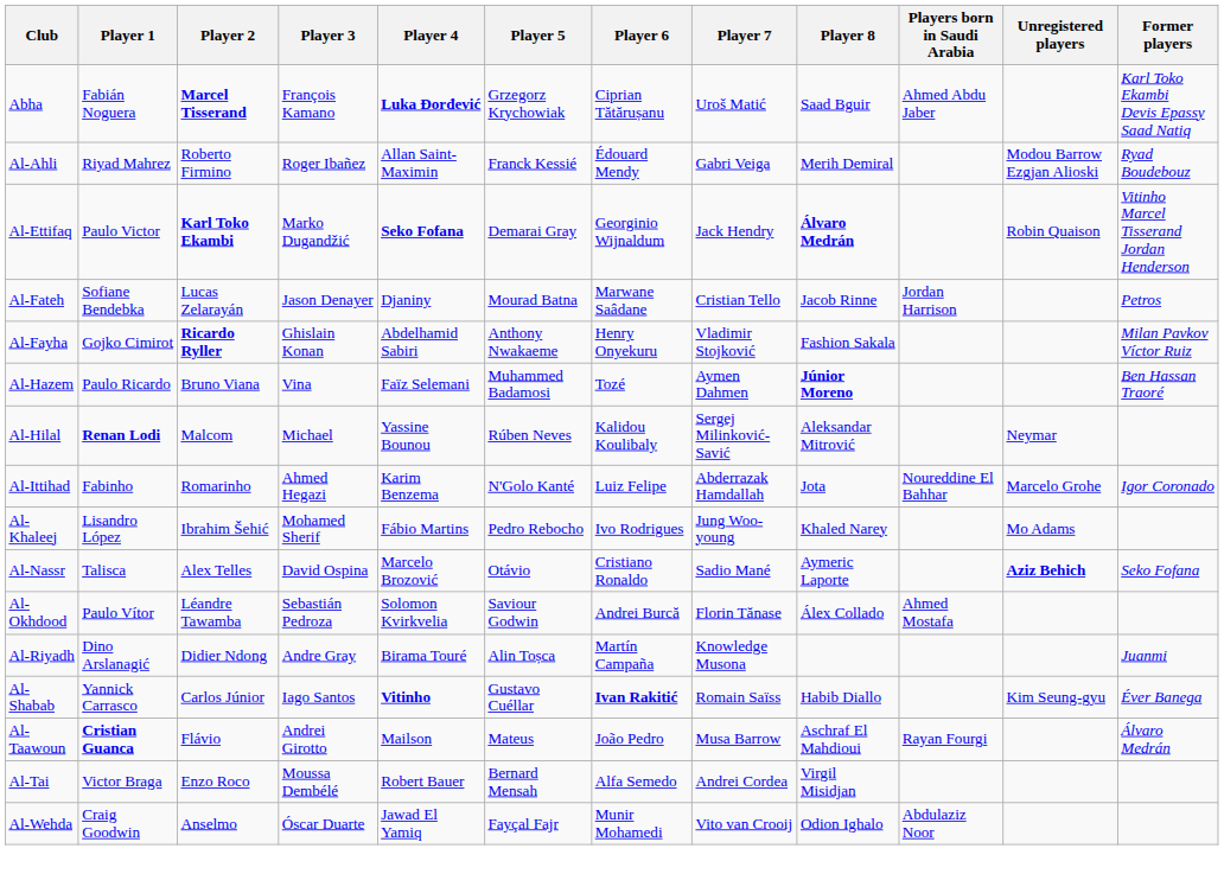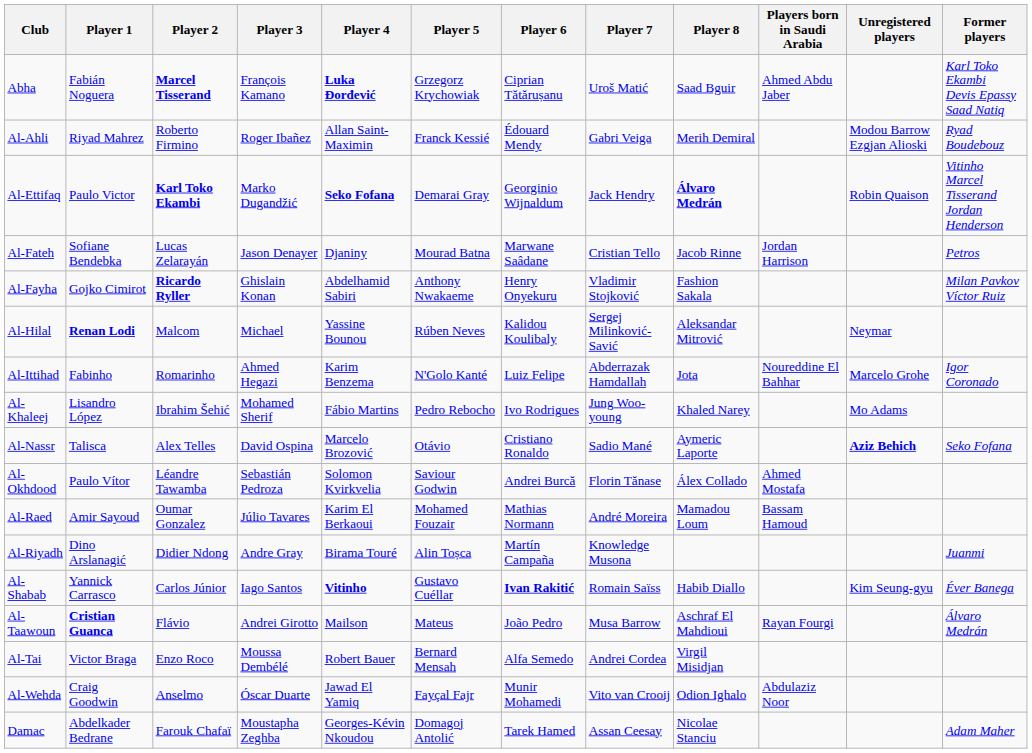 <table class="wikitable">
 <tr>
 <th width="120">Club</th>
 <th width="250">Player 1</th>
 <th width="250">Player 2</th>
 <th width="250">Player 3</th>
 <th width="250">Player 4</th>
 <th width="250">Player 5</th>
 <th width="250">Player 6</th>
 <th width="250">Player 7</th>
 <th width="250">Player 8</th>
 <th width="250">Players born in Saudi Arabia</th>
 <th width="250">Unregistered players</th>
 <th width="250">Former players</th>
 </tr>
 <tr>
 <td><a href='#'>Abha</a></td>
 <td> <a href='#'>Fabián Noguera</a></td>
 <td> <strong><a href='#'>Marcel Tisserand</a></strong></td>
 <td> <a href='#'>François Kamano</a></td>
 <td> <strong><a href='#'>Luka Đorđević</a></strong></td>
 <td> <a href='#'>Grzegorz Krychowiak</a></td>
 <td> <a href='#'>Ciprian Tătărușanu</a></td>
 <td> <a href='#'>Uroš Matić</a></td>
 <td> <a href='#'>Saad Bguir</a></td>
 <td> <a href='#'>Ahmed Abdu Jaber</a></td>
 <td></td>
 <td> <em><a href='#'>Karl Toko Ekambi</a></em><br> <em><a href='#'>Devis Epassy</a></em><br> <em><a href='#'>Saad Natiq</a></em></td>
 </tr>
 <tr>
 <td><a href='#'>Al-Ahli</a></td>
 <td> <a href='#'>Riyad Mahrez</a></td>
 <td> <a href='#'>Roberto Firmino</a></td>
 <td> <a href='#'>Roger Ibañez</a></td>
 <td> <a href='#'>Allan Saint-Maximin</a></td>
 <td> <a href='#'>Franck Kessié</a></td>
 <td> <a href='#'>Édouard Mendy</a></td>
 <td> <a href='#'>Gabri Veiga</a></td>
 <td> <a href='#'>Merih Demiral</a></td>
 <td></td>
 <td> <a href='#'>Modou Barrow</a><br> <a href='#'>Ezgjan Alioski</a></td>
 <td> <em><a href='#'>Ryad Boudebouz</a></em></td>
 </tr>
 <tr>
 <td><a href='#'>Al-Ettifaq</a></td>
 <td> <a href='#'>Paulo Victor</a></td>
 <td> <strong><a href='#'>Karl Toko Ekambi</a></strong></td>
 <td> <a href='#'>Marko Dugandžić</a></td>
 <td> <strong><a href='#'>Seko Fofana</a></strong></td>
 <td> <a href='#'>Demarai Gray</a></td>
 <td> <a href='#'>Georginio Wijnaldum</a></td>
 <td> <a href='#'>Jack Hendry</a></td>
 <td> <strong><a href='#'>Álvaro Medrán</a></strong></td>
 <td></td>
 <td> <a href='#'>Robin Quaison</a></td>
 <td> <em><a href='#'>Vitinho</a></em><br> <em><a href='#'>Marcel Tisserand</a></em><br> <em><a href='#'>Jordan Henderson</a></em></td>
 </tr>
 <tr>
 <td><a href='#'>Al-Fateh</a></td>
 <td> <a href='#'>Sofiane Bendebka</a></td>
 <td> <a href='#'>Lucas Zelarayán</a></td>
 <td> <a href='#'>Jason Denayer</a></td>
 <td> <a href='#'>Djaniny</a></td>
 <td> <a href='#'>Mourad Batna</a></td>
 <td> <a href='#'>Marwane Saâdane</a></td>
 <td> <a href='#'>Cristian Tello</a></td>
 <td> <a href='#'>Jacob Rinne</a></td>
 <td> <a href='#'>Jordan Harrison</a></td>
 <td></td>
 <td> <em><a href='#'>Petros</a></em></td>
 </tr>
 <tr>
 <td><a href='#'>Al-Fayha</a></td>
 <td> <a href='#'>Gojko Cimirot</a></td>
 <td><strong> <a href='#'>Ricardo Ryller</a></strong></td>
 <td> <a href='#'>Ghislain Konan</a></td>
 <td> <a href='#'>Abdelhamid Sabiri</a></td>
 <td> <a href='#'>Anthony Nwakaeme</a></td>
 <td> <a href='#'>Henry Onyekuru</a></td>
 <td> <a href='#'>Vladimir Stojković</a></td>
 <td> <a href='#'>Fashion Sakala</a></td>
 <td></td>
 <td></td>
 <td> <em><a href='#'>Milan Pavkov</a></em><br> <em><a href='#'>Víctor Ruiz</a></em></td>
 </tr>
 <tr>
-<td><a href='#'>Al-Hazem</a></td>
-<td> <a href='#'>Paulo Ricardo</a></td>
-<td> <a href='#'>Bruno Viana</a></td>
-<td> <a href='#'>Vina</a></td>
-<td> <a href='#'>Faïz Selemani</a></td>
-<td> <a href='#'>Muhammed Badamosi</a></td>
-<td> <a href='#'>Tozé</a></td>
-<td> <a href='#'>Aymen Dahmen</a></td>
-<td> <strong><a href='#'>Júnior Moreno</a></strong></td>
-<td></td>
-<td></td>
-<td> <em><a href='#'>Ben Hassan Traoré</a></em></td>
-</tr>
-<tr>
 <td><a href='#'>Al-Hilal</a></td>
 <td> <strong><a href='#'>Renan Lodi</a></strong></td>
 <td> <a href='#'>Malcom</a></td>
 <td> <a href='#'>Michael</a></td>
 <td> <a href='#'>Yassine Bounou</a></td>
 <td> <a href='#'>Rúben Neves</a></td>
 <td> <a href='#'>Kalidou Koulibaly</a></td>
 <td> <a href='#'>Sergej Milinković-Savić</a></td>
 <td> <a href='#'>Aleksandar Mitrović</a></td>
 <td></td>
 <td> <a href='#'>Neymar</a></td>
 <td></td>
 </tr>
 <tr>
 <td><a href='#'>Al-Ittihad</a></td>
 <td> <a href='#'>Fabinho</a></td>
 <td> <a href='#'>Romarinho</a></td>
 <td> <a href='#'>Ahmed Hegazi</a></td>
 <td> <a href='#'>Karim Benzema</a></td>
 <td> <a href='#'>N'Golo Kanté</a></td>
 <td> <a href='#'>Luiz Felipe</a></td>
 <td> <a href='#'>Abderrazak Hamdallah</a></td>
 <td> <a href='#'>Jota</a></td>
 <td> <a href='#'>Noureddine El Bahhar</a></td>
 <td> <a href='#'>Marcelo Grohe</a></td>
 <td> <em><a href='#'>Igor Coronado</a></em></td>
 </tr>
 <tr>
 <td><a href='#'>Al-Khaleej</a></td>
 <td> <a href='#'>Lisandro López</a></td>
 <td> <a href='#'>Ibrahim Šehić</a></td>
 <td> <a href='#'>Mohamed Sherif</a></td>
 <td> <a href='#'>Fábio Martins</a></td>
 <td> <a href='#'>Pedro Rebocho</a></td>
 <td> <a href='#'>Ivo Rodrigues</a></td>
 <td> <a href='#'>Jung Woo-young</a></td>
 <td> <a href='#'>Khaled Narey</a></td>
 <td></td>
 <td> <a href='#'>Mo Adams</a></td>
 <td></td>
 </tr>
 <tr>
 <td><a href='#'>Al-Nassr</a></td>
 <td> <a href='#'>Talisca</a></td>
 <td> <a href='#'>Alex Telles</a></td>
 <td> <a href='#'>David Ospina</a></td>
 <td> <a href='#'>Marcelo Brozović</a></td>
 <td> <a href='#'>Otávio</a></td>
 <td> <a href='#'>Cristiano Ronaldo</a></td>
 <td> <a href='#'>Sadio Mané</a></td>
 <td> <a href='#'>Aymeric Laporte</a></td>
 <td></td>
 <td> <strong><a href='#'>Aziz Behich</a></strong></td>
 <td> <em><a href='#'>Seko Fofana</a></em></td>
 </tr>
 <tr>
 <td><a href='#'>Al-Okhdood</a></td>
 <td> <a href='#'>Paulo Vítor</a></td>
 <td> <a href='#'>Léandre Tawamba</a></td>
 <td> <a href='#'>Sebastián Pedroza</a></td>
 <td> <a href='#'>Solomon Kvirkvelia</a></td>
 <td> <a href='#'>Saviour Godwin</a></td>
 <td> <a href='#'>Andrei Burcă</a></td>
 <td> <a href='#'>Florin Tănase</a></td>
 <td> <a href='#'>Álex Collado</a></td>
 <td> <a href='#'>Ahmed Mostafa</a></td>
+<td></td>
+<td></td>
+</tr>
+<tr>
+<td><a href='#'>Al-Raed</a></td>
+<td> <a href='#'>Amir Sayoud</a></td>
+<td> <a href='#'>Oumar Gonzalez</a></td>
+<td> <a href='#'>Júlio Tavares</a></td>
+<td> <a href='#'>Karim El Berkaoui</a></td>
+<td> <a href='#'>Mohamed Fouzair</a></td>
+<td> <a href='#'>Mathias Normann</a></td>
+<td> <a href='#'>André Moreira</a></td>
+<td> <a href='#'>Mamadou Loum</a></td>
+<td> <a href='#'>Bassam Hamoud</a></td>
 <td></td>
 <td></td>
 </tr>
 <tr>
 <td><a href='#'>Al-Riyadh</a></td>
 <td> <a href='#'>Dino Arslanagić</a></td>
 <td> <a href='#'>Didier Ndong</a></td>
 <td> <a href='#'>Andre Gray</a></td>
 <td> <a href='#'>Birama Touré</a></td>
 <td> <a href='#'>Alin Toșca</a></td>
 <td> <a href='#'>Martín Campaña</a></td>
 <td> <a href='#'>Knowledge Musona</a></td>
 <td></td>
 <td></td>
 <td></td>
 <td> <em><a href='#'>Juanmi</a></em></td>
 </tr>
 <tr>
 <td><a href='#'>Al-Shabab</a></td>
 <td> <a href='#'>Yannick Carrasco</a></td>
 <td> <a href='#'>Carlos Júnior</a></td>
 <td> <a href='#'>Iago Santos</a></td>
 <td> <strong><a href='#'>Vitinho</a></strong></td>
 <td> <a href='#'>Gustavo Cuéllar</a></td>
 <td> <strong><a href='#'>Ivan Rakitić</a></strong></td>
 <td> <a href='#'>Romain Saïss</a></td>
 <td> <a href='#'>Habib Diallo</a></td>
 <td></td>
 <td> <a href='#'>Kim Seung-gyu</a></td>
 <td> <em><a href='#'>Éver Banega</a></em></td>
 </tr>
 <tr>
 <td><a href='#'>Al-Taawoun</a></td>
 <td> <strong><a href='#'>Cristian Guanca</a></strong></td>
 <td> <a href='#'>Flávio</a></td>
 <td> <a href='#'>Andrei Girotto</a></td>
 <td> <a href='#'>Mailson</a></td>
 <td> <a href='#'>Mateus</a></td>
 <td> <a href='#'>João Pedro</a></td>
 <td> <a href='#'>Musa Barrow</a></td>
 <td> <a href='#'>Aschraf El Mahdioui</a></td>
 <td> <a href='#'>Rayan Fourgi</a></td>
 <td></td>
 <td> <em><a href='#'>Álvaro Medrán</a></em></td>
 </tr>
 <tr>
 <td><a href='#'>Al-Tai</a></td>
 <td> <a href='#'>Victor Braga</a></td>
 <td> <a href='#'>Enzo Roco</a></td>
 <td> <a href='#'>Moussa Dembélé</a></td>
 <td> <a href='#'>Robert Bauer</a></td>
 <td> <a href='#'>Bernard Mensah</a></td>
 <td> <a href='#'>Alfa Semedo</a></td>
 <td> <a href='#'>Andrei Cordea</a></td>
 <td> <a href='#'>Virgil Misidjan</a></td>
 <td></td>
 <td></td>
 <td></td>
 </tr>
 <tr>
 <td><a href='#'>Al-Wehda</a></td>
 <td> <a href='#'>Craig Goodwin</a></td>
 <td> <a href='#'>Anselmo</a></td>
 <td> <a href='#'>Óscar Duarte</a></td>
 <td> <a href='#'>Jawad El Yamiq</a></td>
 <td> <a href='#'>Fayçal Fajr</a></td>
 <td> <a href='#'>Munir Mohamedi</a></td>
 <td> <a href='#'>Vito van Crooij</a></td>
 <td> <a href='#'>Odion Ighalo</a></td>
 <td> <a href='#'>Abdulaziz Noor</a></td>
 <td></td>
 <td></td>
 </tr>
+<tr>
+<td><a href='#'>Damac</a></td>
+<td> <a href='#'>Abdelkader Bedrane</a></td>
+<td> <a href='#'>Farouk Chafaï</a></td>
+<td> <a href='#'>Moustapha Zeghba</a></td>
+<td> <a href='#'>Georges-Kévin Nkoudou</a></td>
+<td> <a href='#'>Domagoj Antolić</a></td>
+<td> <a href='#'>Tarek Hamed</a></td>
+<td> <a href='#'>Assan Ceesay</a></td>
+<td> <a href='#'>Nicolae Stanciu</a></td>
+<td></td>
+<td></td>
+<td> <em><a href='#'>Adam Maher</a></em></td>
+</tr>
 </table>
